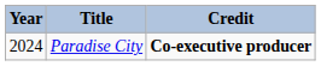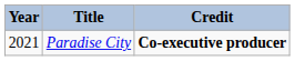 <table class="wikitable" style="font-size:95%;">
 <tr>
 <th style="background:#B0C4DE;">Year</th>
 <th style="background:#B0C4DE;">Title</th>
 <th style="background:#B0C4DE;">Credit</th>
 </tr>
 <tr>
-<td>2024</td>
+<td>2021</td>
 <td><em><a href='#'>Paradise City</a></em></td>
 <td><strong>Co-executive producer</strong></td>
 </tr>
 </table>
